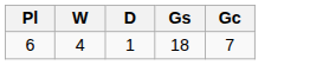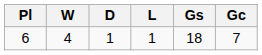 <table class="wikitable" style="text-align:center">
 <tr>
 <th width=40px>Pl</th>
 <th width=40px>W</th>
 <th width=40px>D</th>
+<th width=40px>L</th>
 <th width=40px>Gs</th>
 <th width=40px>Gc</th>
 </tr>
 <tr>
 <td>6</td>
 <td>4</td>
 <td>1</td>
+<td>1</td>
 <td>18</td>
 <td>7</td>
 </tr>
 </table>
